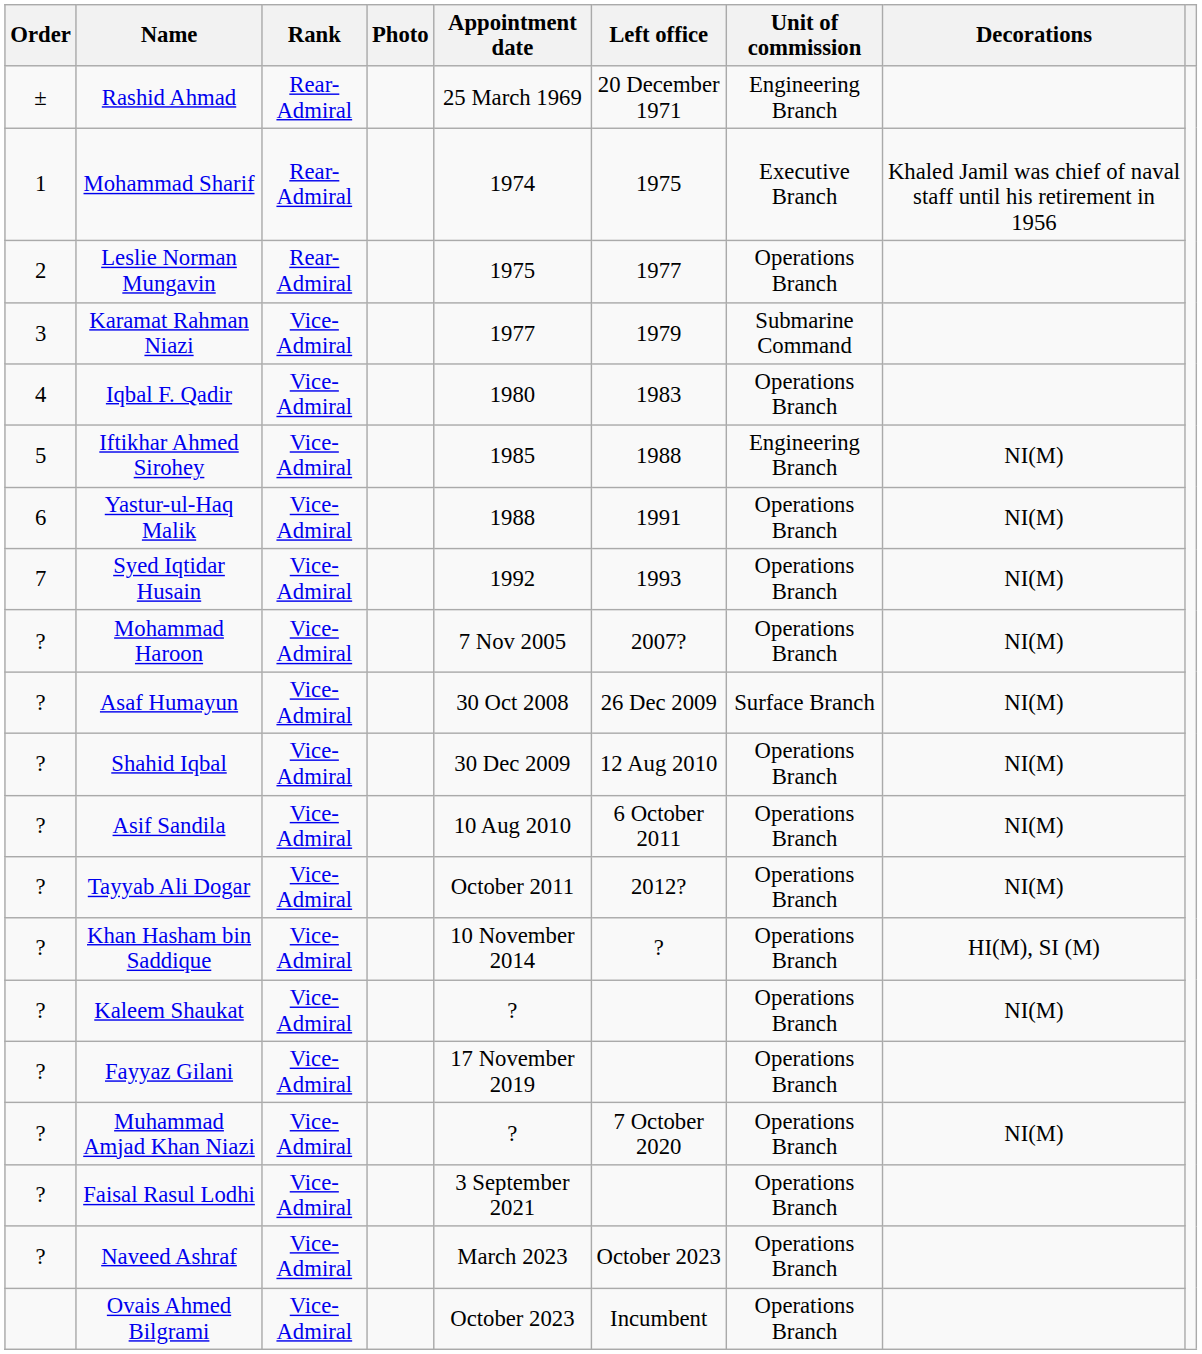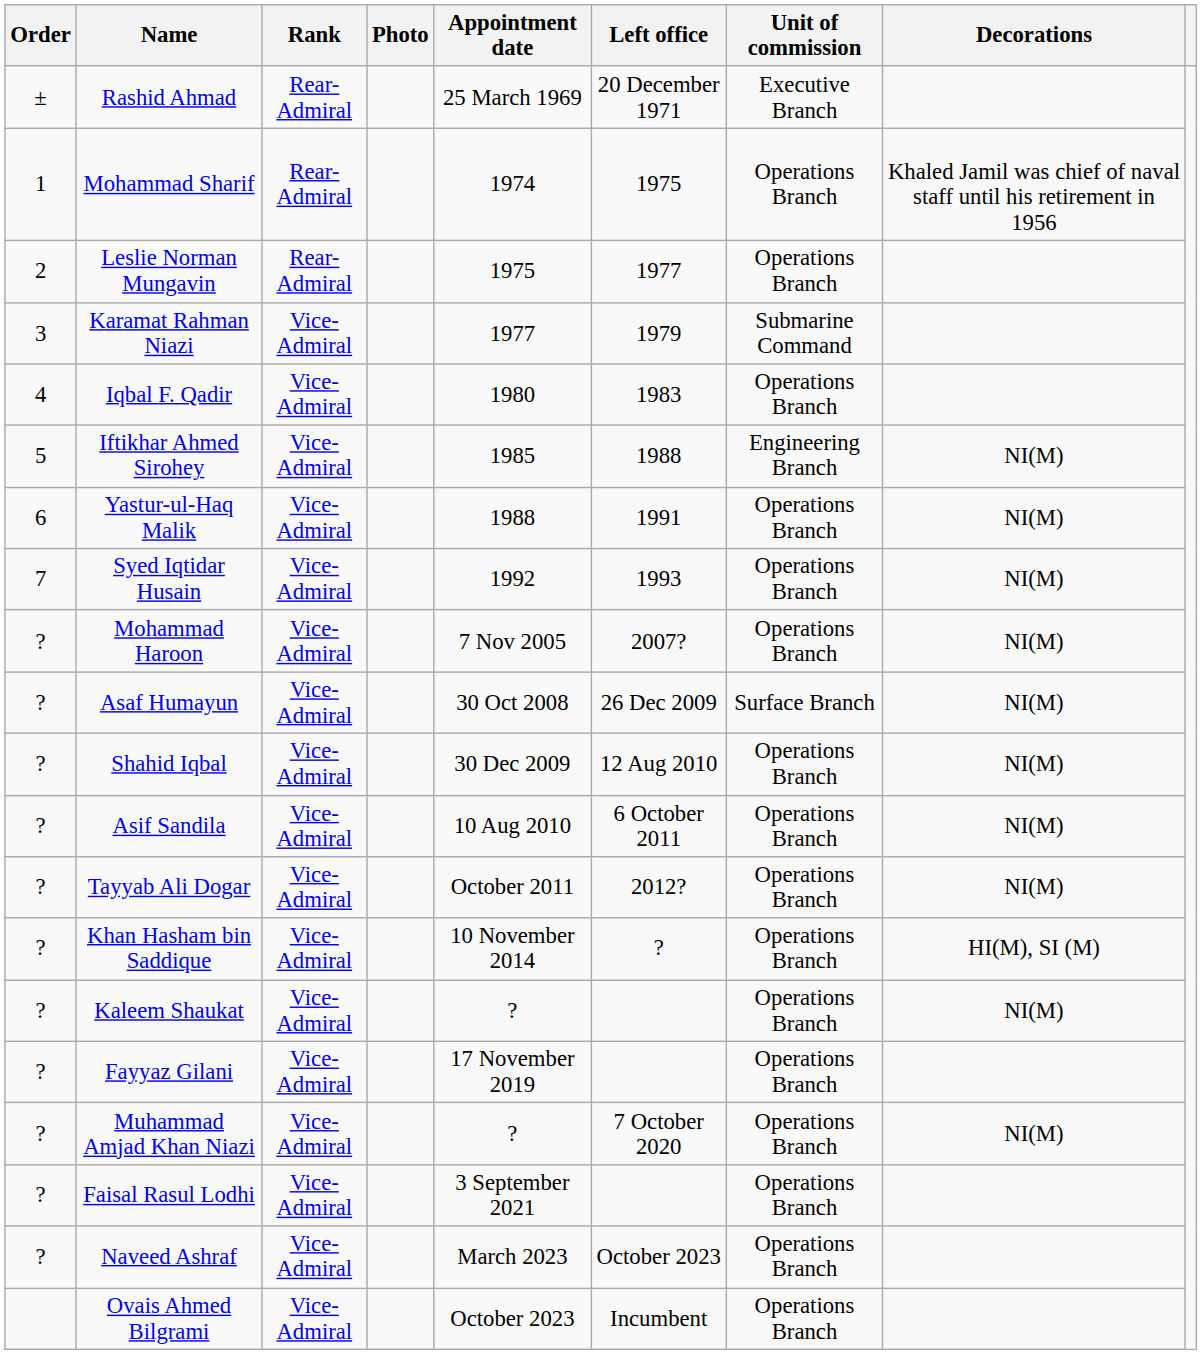 <table class="wikitable" style="width:95%; margin:0 auto; text-align:center" border="1" cellpadding="0" cellspacing="0">
 <tr>
 <th>Order</th>
 <th>Name</th>
 <th>Rank</th>
 <th>Photo</th>
 <th>Appointment date</th>
 <th>Left office</th>
 <th>Unit of commission</th>
 <th>Decorations</th>
 <th></th>
 </tr>
 <tr>
 <td>±</td>
 <td><a href='#'>Rashid Ahmad</a></td>
 <td> <a href='#'>Rear-Admiral</a></td>
 <td></td>
 <td>25 March 1969</td>
 <td>20 December 1971</td>
-<td>Engineering Branch</td>
+<td>Executive Branch</td>
 <td></td>
 </tr>
 <tr>
 <td>1</td>
 <td><a href='#'>Mohammad Sharif</a></td>
 <td> <a href='#'>Rear-Admiral</a></td>
 <td></td>
 <td>1974</td>
 <td>1975</td>
-<td>Executive Branch</td>
+<td>Operations Branch</td>
 <td><br>Khaled Jamil was chief of naval staff until his retirement in 1956</td>
 </tr>
 <tr>
 <td>2</td>
 <td><a href='#'>Leslie Norman Mungavin</a></td>
 <td> <a href='#'>Rear-Admiral</a></td>
 <td></td>
 <td>1975</td>
 <td>1977</td>
 <td>Operations Branch</td>
 <td></td>
 </tr>
 <tr>
 <td>3</td>
 <td><a href='#'>Karamat Rahman Niazi</a></td>
 <td> <a href='#'>Vice-Admiral</a></td>
 <td></td>
 <td>1977</td>
 <td>1979</td>
 <td>Submarine Command</td>
 <td></td>
 </tr>
 <tr>
 <td>4</td>
 <td><a href='#'>Iqbal F. Qadir</a></td>
 <td> <a href='#'>Vice-Admiral</a></td>
 <td></td>
 <td>1980</td>
 <td>1983</td>
 <td>Operations Branch</td>
 <td></td>
 </tr>
 <tr>
 <td>5</td>
 <td><a href='#'>Iftikhar Ahmed Sirohey</a></td>
 <td> <a href='#'>Vice-Admiral</a></td>
 <td></td>
 <td>1985</td>
 <td>1988</td>
 <td>Engineering Branch</td>
 <td>NI(M)</td>
 </tr>
 <tr>
 <td>6</td>
 <td><a href='#'>Yastur-ul-Haq Malik</a></td>
 <td> <a href='#'>Vice-Admiral</a></td>
 <td></td>
 <td>1988</td>
 <td>1991</td>
 <td>Operations Branch</td>
 <td>NI(M)</td>
 </tr>
 <tr>
 <td>7</td>
 <td><a href='#'>Syed Iqtidar Husain</a></td>
 <td> <a href='#'>Vice-Admiral</a></td>
 <td></td>
 <td>1992</td>
 <td>1993</td>
 <td>Operations Branch</td>
 <td>NI(M)</td>
 </tr>
 <tr>
 <td>?</td>
 <td><a href='#'>Mohammad Haroon</a></td>
 <td> <a href='#'>Vice-Admiral</a></td>
 <td></td>
 <td>7 Nov 2005</td>
 <td>2007?</td>
 <td>Operations Branch</td>
 <td>NI(M)</td>
 </tr>
 <tr>
 <td>?</td>
 <td><a href='#'>Asaf Humayun</a></td>
 <td> <a href='#'>Vice-Admiral</a></td>
 <td></td>
 <td>30 Oct 2008</td>
 <td>26 Dec 2009</td>
 <td>Surface Branch</td>
 <td>NI(M)</td>
 </tr>
 <tr>
 <td>?</td>
 <td><a href='#'>Shahid Iqbal</a></td>
 <td> <a href='#'>Vice-Admiral</a></td>
 <td></td>
 <td>30 Dec 2009</td>
 <td>12 Aug 2010</td>
 <td>Operations Branch</td>
 <td>NI(M)</td>
 </tr>
 <tr>
 <td>?</td>
 <td><a href='#'>Asif Sandila</a></td>
 <td> <a href='#'>Vice-Admiral</a></td>
 <td></td>
 <td>10 Aug 2010</td>
 <td>6 October 2011</td>
 <td>Operations Branch</td>
 <td>NI(M)</td>
 </tr>
 <tr>
 <td>?</td>
 <td><a href='#'>Tayyab Ali Dogar</a></td>
 <td> <a href='#'>Vice-Admiral</a></td>
 <td></td>
 <td>October 2011</td>
 <td>2012?</td>
 <td>Operations Branch</td>
 <td>NI(M)</td>
 </tr>
 <tr>
 <td>?</td>
 <td><a href='#'>Khan Hasham bin Saddique</a></td>
 <td> <a href='#'>Vice-Admiral</a></td>
 <td></td>
 <td>10 November 2014</td>
 <td>?</td>
 <td>Operations Branch</td>
 <td>HI(M), SI (M)</td>
 </tr>
 <tr>
 <td>?</td>
 <td><a href='#'>Kaleem Shaukat</a></td>
 <td> <a href='#'>Vice-Admiral</a></td>
 <td></td>
 <td>?</td>
 <td></td>
 <td>Operations Branch</td>
 <td>NI(M)</td>
 </tr>
 <tr>
 <td>?</td>
 <td><a href='#'>Fayyaz Gilani</a></td>
 <td> <a href='#'>Vice-Admiral</a></td>
 <td></td>
 <td>17 November 2019</td>
 <td></td>
 <td>Operations Branch</td>
 <td></td>
 </tr>
 <tr>
 <td>?</td>
 <td><a href='#'>Muhammad Amjad Khan Niazi</a></td>
 <td> <a href='#'>Vice-Admiral</a></td>
 <td></td>
 <td>?</td>
 <td>7 October 2020</td>
 <td>Operations Branch</td>
 <td>NI(M)</td>
 </tr>
 <tr>
 <td>?</td>
 <td><a href='#'>Faisal Rasul Lodhi</a></td>
 <td> <a href='#'>Vice-Admiral</a></td>
 <td></td>
 <td>3 September 2021</td>
 <td></td>
 <td>Operations Branch</td>
 <td></td>
 </tr>
 <tr>
 <td>?</td>
 <td><a href='#'>Naveed Ashraf</a></td>
 <td> <a href='#'>Vice-Admiral</a></td>
 <td></td>
 <td>March 2023</td>
 <td>October 2023</td>
 <td>Operations Branch</td>
 <td></td>
 </tr>
 <tr>
 <td></td>
 <td><a href='#'>Ovais Ahmed Bilgrami</a></td>
 <td> <a href='#'>Vice-Admiral</a></td>
 <td></td>
 <td>October 2023</td>
 <td>Incumbent</td>
 <td>Operations Branch</td>
 <td></td>
 </tr>
 <tr>
 </tr>
 </table>
